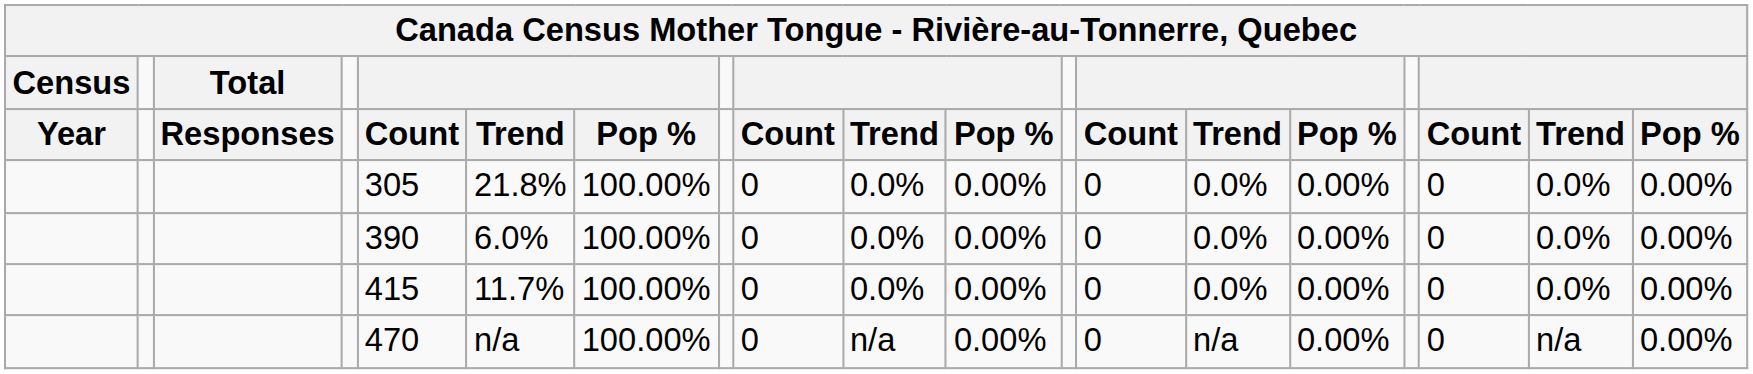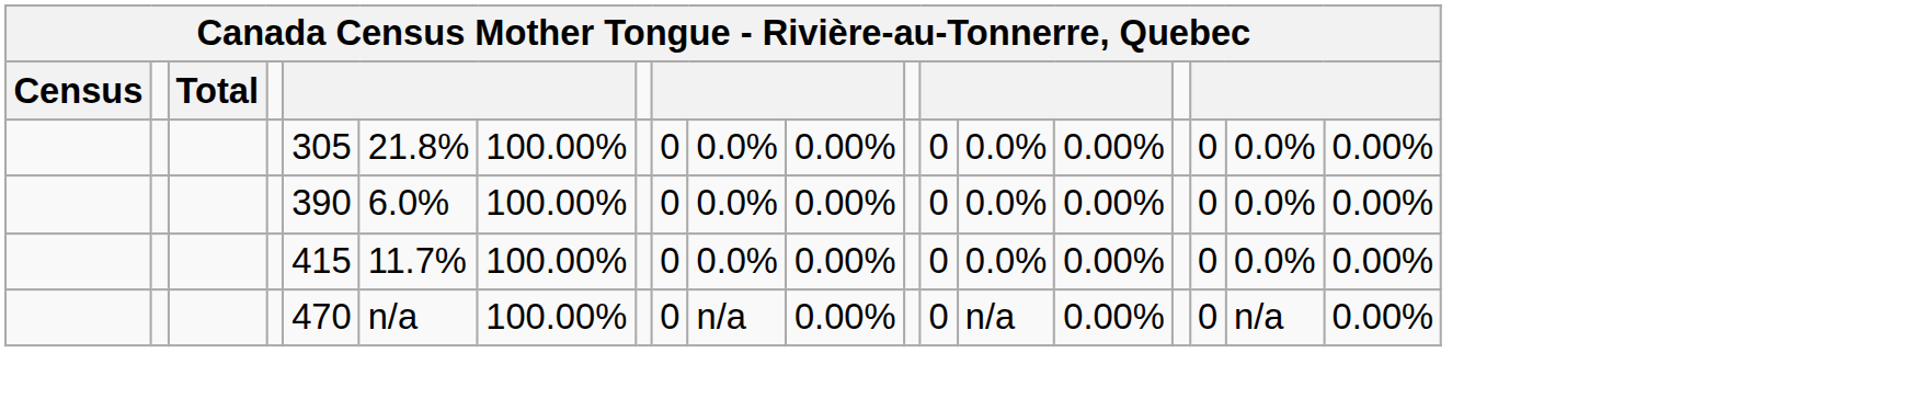 <table class="wikitable">
 <tr>
 <th colspan="19">Canada Census Mother Tongue - Rivière-au-Tonnerre, Quebec</th>
 </tr>
 <tr>
 <th>Census</th>
 <td></td>
 <th>Total</th>
 <td colspan="1"></td>
 <th colspan="3"></th>
 <td colspan="1"></td>
 <th colspan="3"></th>
 <td colspan="1"></td>
 <th colspan="3"></th>
 <td colspan="1"></td>
 <th colspan="3"></th>
-</tr>
-<tr>
-<th>Year</th>
-<td></td>
-<th>Responses</th>
-<td></td>
-<th>Count</th>
-<th>Trend</th>
-<th>Pop %</th>
-<td></td>
-<th>Count</th>
-<th>Trend</th>
-<th>Pop %</th>
-<td></td>
-<th>Count</th>
-<th>Trend</th>
-<th>Pop %</th>
-<td></td>
-<th>Count</th>
-<th>Trend</th>
-<th>Pop %</th>
 </tr>
 <tr>
 <td></td>
 <td></td>
 <td></td>
 <td></td>
 <td>305</td>
 <td> 21.8%</td>
 <td>100.00%</td>
 <td></td>
 <td>0</td>
 <td> 0.0%</td>
 <td>0.00%</td>
 <td></td>
 <td>0</td>
 <td> 0.0%</td>
 <td>0.00%</td>
 <td></td>
 <td>0</td>
 <td> 0.0%</td>
 <td>0.00%</td>
 </tr>
 <tr>
 <td></td>
 <td></td>
 <td></td>
 <td></td>
 <td>390</td>
 <td> 6.0%</td>
 <td>100.00%</td>
 <td></td>
 <td>0</td>
 <td> 0.0%</td>
 <td>0.00%</td>
 <td></td>
 <td>0</td>
 <td> 0.0%</td>
 <td>0.00%</td>
 <td></td>
 <td>0</td>
 <td> 0.0%</td>
 <td>0.00%</td>
 </tr>
 <tr>
 <td></td>
 <td></td>
 <td></td>
 <td></td>
 <td>415</td>
 <td> 11.7%</td>
 <td>100.00%</td>
 <td></td>
 <td>0</td>
 <td> 0.0%</td>
 <td>0.00%</td>
 <td></td>
 <td>0</td>
 <td> 0.0%</td>
 <td>0.00%</td>
 <td></td>
 <td>0</td>
 <td> 0.0%</td>
 <td>0.00%</td>
 </tr>
 <tr>
 <td></td>
 <td></td>
 <td></td>
 <td></td>
 <td>470</td>
 <td>n/a</td>
 <td>100.00%</td>
 <td></td>
 <td>0</td>
 <td>n/a</td>
 <td>0.00%</td>
 <td></td>
 <td>0</td>
 <td>n/a</td>
 <td>0.00%</td>
 <td></td>
 <td>0</td>
 <td>n/a</td>
 <td>0.00%</td>
 </tr>
 </table>
